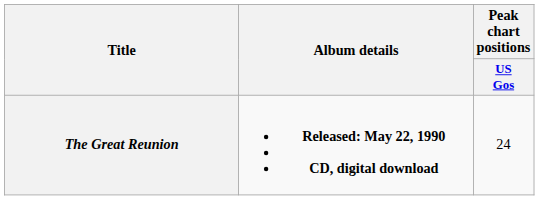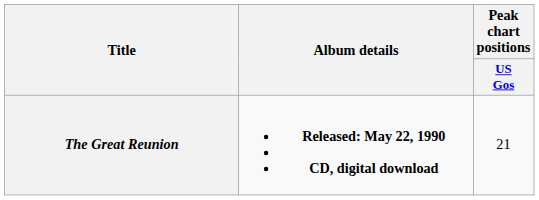 <table class="wikitable plainrowheaders" style="text-align:center;">
 <tr>
 <th scope="col" rowspan="2" style="width:16em;">Title</th>
 <th scope="col" rowspan="2" style="width:16em;">Album details</th>
 <th scope="col" colspan="1">Peak chart positions</th>
 </tr>
 <tr>
 <th style="width:3em; font-size:90%"><a href='#'>US<br>Gos</a></th>
 </tr>
 <tr>
 <th scope="row"><em>The Great Reunion</em></th>
 <td><strong><br><ul><li>Released: May 22, 1990</li><li></li><li>CD, digital download</li></ul></strong></td>
-<td>24</td>
+<td>21</td>
 </tr>
 </table>
